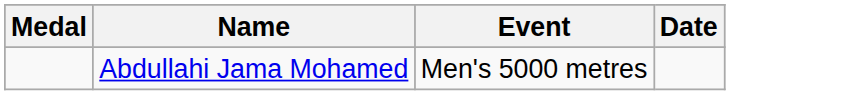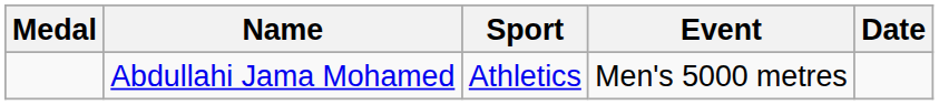 <table class="wikitable sortable" style="font-size:95%">
 <tr>
 <th>Medal</th>
 <th>Name</th>
+<th>Sport</th>
 <th>Event</th>
 <th>Date</th>
 </tr>
 <tr>
 <td></td>
 <td><a href='#'>Abdullahi Jama Mohamed</a></td>
+<td><a href='#'>Athletics</a></td>
 <td>Men's 5000 metres</td>
 <td></td>
 </tr>
 </table>
